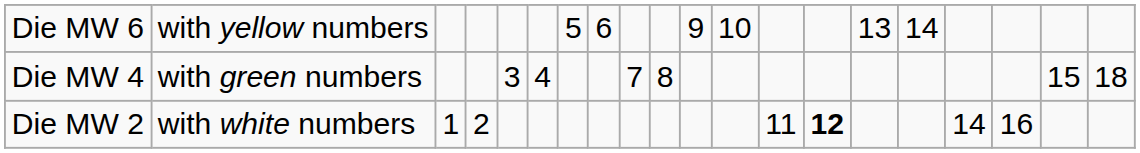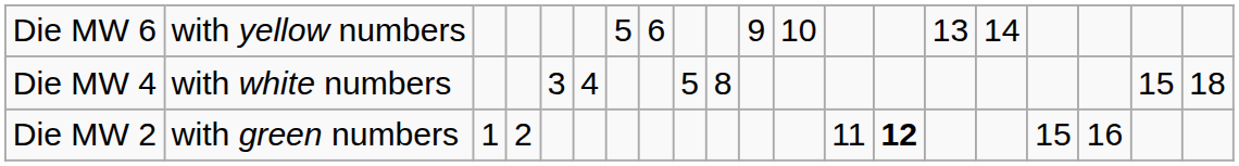 <table border="1" class="wikitable">
 <tr>
 <td>Die MW 6</td>
 <td>with <em>yellow</em> numbers</td>
 <td></td>
 <td></td>
 <td></td>
 <td></td>
 <td>5</td>
 <td>6</td>
 <td></td>
 <td></td>
 <td>9</td>
 <td>10</td>
 <td></td>
 <td></td>
 <td>13</td>
 <td>14</td>
 <td></td>
 <td></td>
 <td></td>
 <td></td>
 </tr>
 <tr>
 <td>Die MW 4</td>
-<td>with <em>green</em> numbers</td>
+<td>with <em>white</em> numbers</td>
 <td></td>
 <td></td>
 <td>3</td>
 <td>4</td>
 <td></td>
 <td></td>
-<td>7</td>
+<td>5</td>
 <td>8</td>
 <td></td>
 <td></td>
 <td></td>
 <td></td>
 <td></td>
 <td></td>
 <td></td>
 <td></td>
 <td>15</td>
 <td>18</td>
 </tr>
 <tr>
 <td>Die MW 2</td>
-<td>with <em>white</em> numbers</td>
+<td>with <em>green</em> numbers</td>
 <td>1</td>
 <td>2</td>
 <td></td>
 <td></td>
 <td></td>
 <td></td>
 <td></td>
 <td></td>
 <td></td>
 <td></td>
 <td>11</td>
 <td><strong>12</strong></td>
 <td></td>
 <td></td>
-<td>14</td>
+<td>15</td>
 <td>16</td>
 <td></td>
 <td></td>
 </tr>
 </table>
